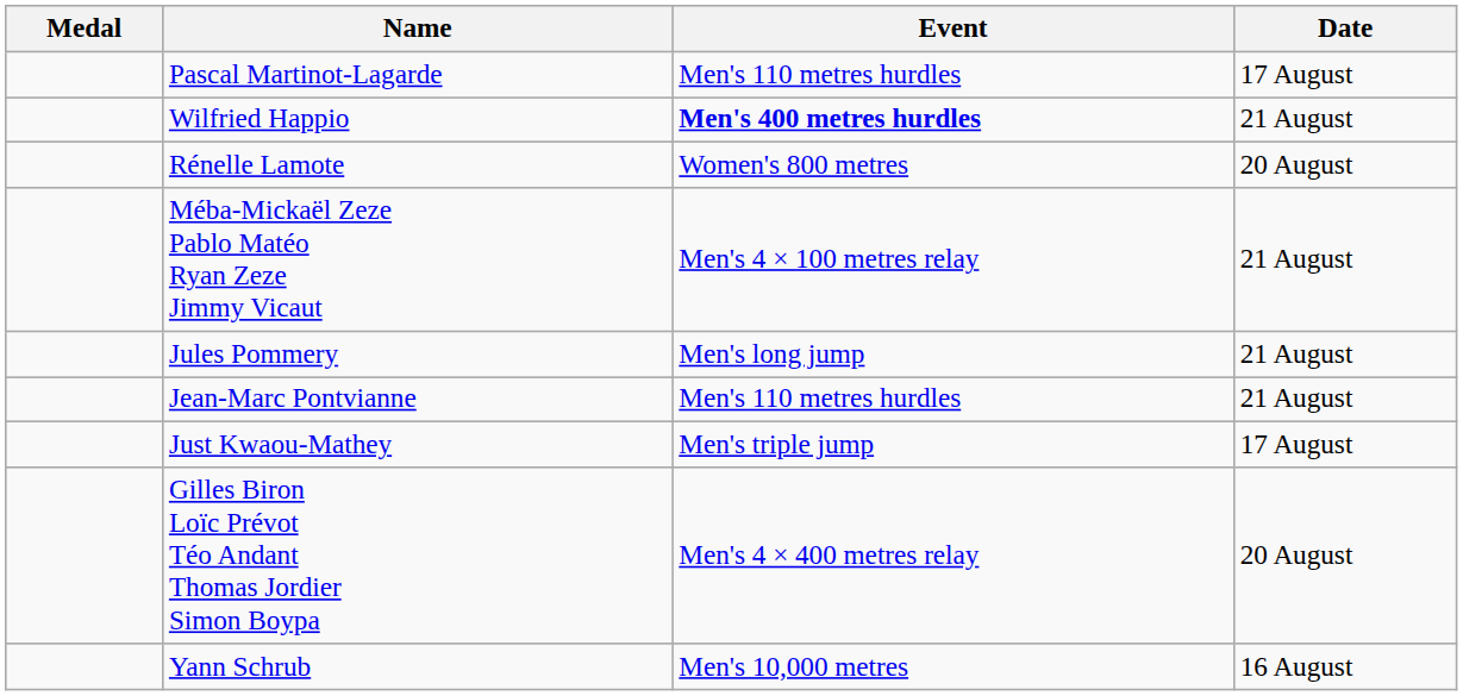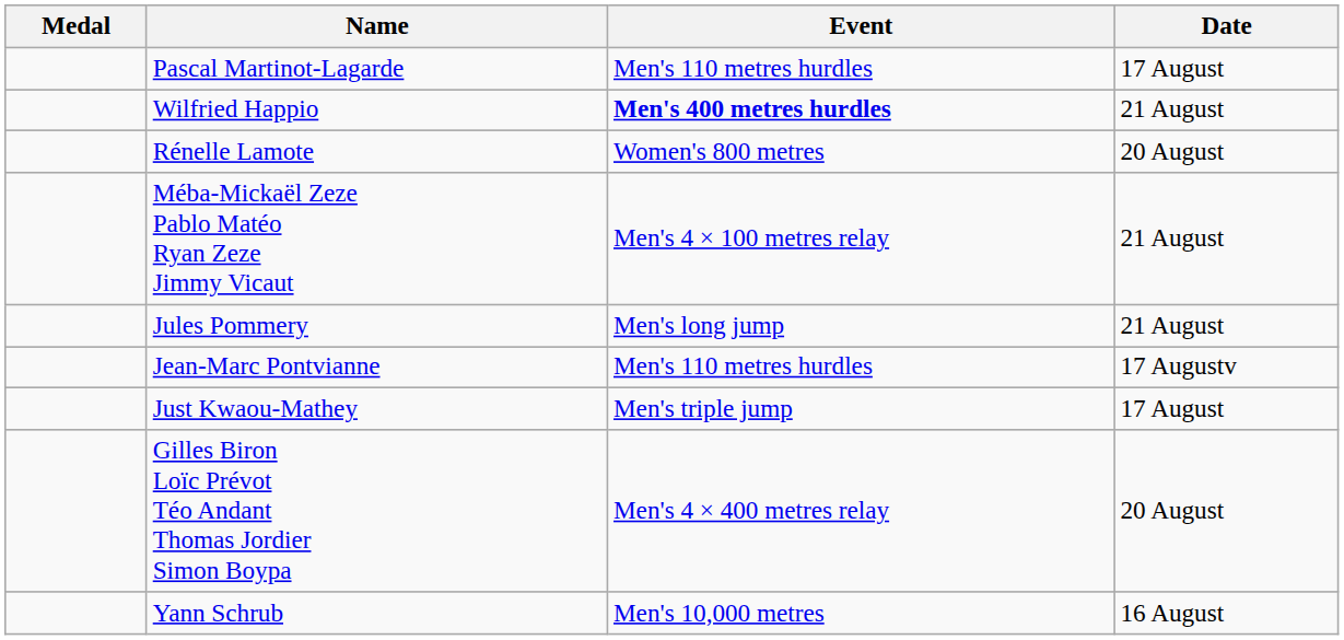 <table class="wikitable" style="font-size:90%" width=60%>
 <tr>
 <th>Medal</th>
 <th>Name</th>
 <th>Event</th>
 <th>Date</th>
 </tr>
 <tr>
 <td></td>
 <td><a href='#'>Pascal Martinot-Lagarde</a></td>
 <td><a href='#'>Men's 110 metres hurdles</a></td>
 <td>17 August</td>
 </tr>
 <tr>
 <td></td>
 <td><a href='#'>Wilfried Happio</a></td>
 <td><strong><a href='#'>Men's 400 metres hurdles</a></strong></td>
 <td>21 August</td>
 </tr>
 <tr>
 <td></td>
 <td><a href='#'>Rénelle Lamote</a></td>
 <td><a href='#'>Women's 800 metres</a></td>
 <td>20 August</td>
 </tr>
 <tr>
 <td></td>
 <td><a href='#'>Méba-Mickaël Zeze</a> <br> <a href='#'>Pablo Matéo</a><br> <a href='#'>Ryan Zeze</a><br><a href='#'>Jimmy Vicaut</a></td>
 <td><a href='#'>Men's 4 × 100 metres relay</a></td>
 <td>21 August</td>
 </tr>
 <tr>
 <td></td>
 <td><a href='#'>Jules Pommery</a></td>
 <td><a href='#'>Men's long jump</a></td>
 <td>21 August</td>
 </tr>
 <tr>
 <td></td>
 <td><a href='#'>Jean-Marc Pontvianne</a></td>
 <td><a href='#'>Men's 110 metres hurdles</a></td>
-<td>21 August</td>
+<td>17 Augustv</td>
 </tr>
 <tr>
 <td></td>
 <td><a href='#'>Just Kwaou-Mathey</a></td>
 <td><a href='#'>Men's triple jump</a></td>
 <td>17 August</td>
 </tr>
 <tr>
 <td></td>
 <td><a href='#'>Gilles Biron</a><br> <a href='#'>Loïc Prévot</a><br> <a href='#'>Téo Andant</a><br> <a href='#'>Thomas Jordier</a> <br> <a href='#'>Simon Boypa</a></td>
 <td><a href='#'>Men's 4 × 400 metres relay</a></td>
 <td>20 August</td>
 </tr>
 <tr>
 <td></td>
 <td><a href='#'>Yann Schrub</a></td>
 <td><a href='#'>Men's 10,000 metres</a></td>
 <td>16 August</td>
 </tr>
 </table>
